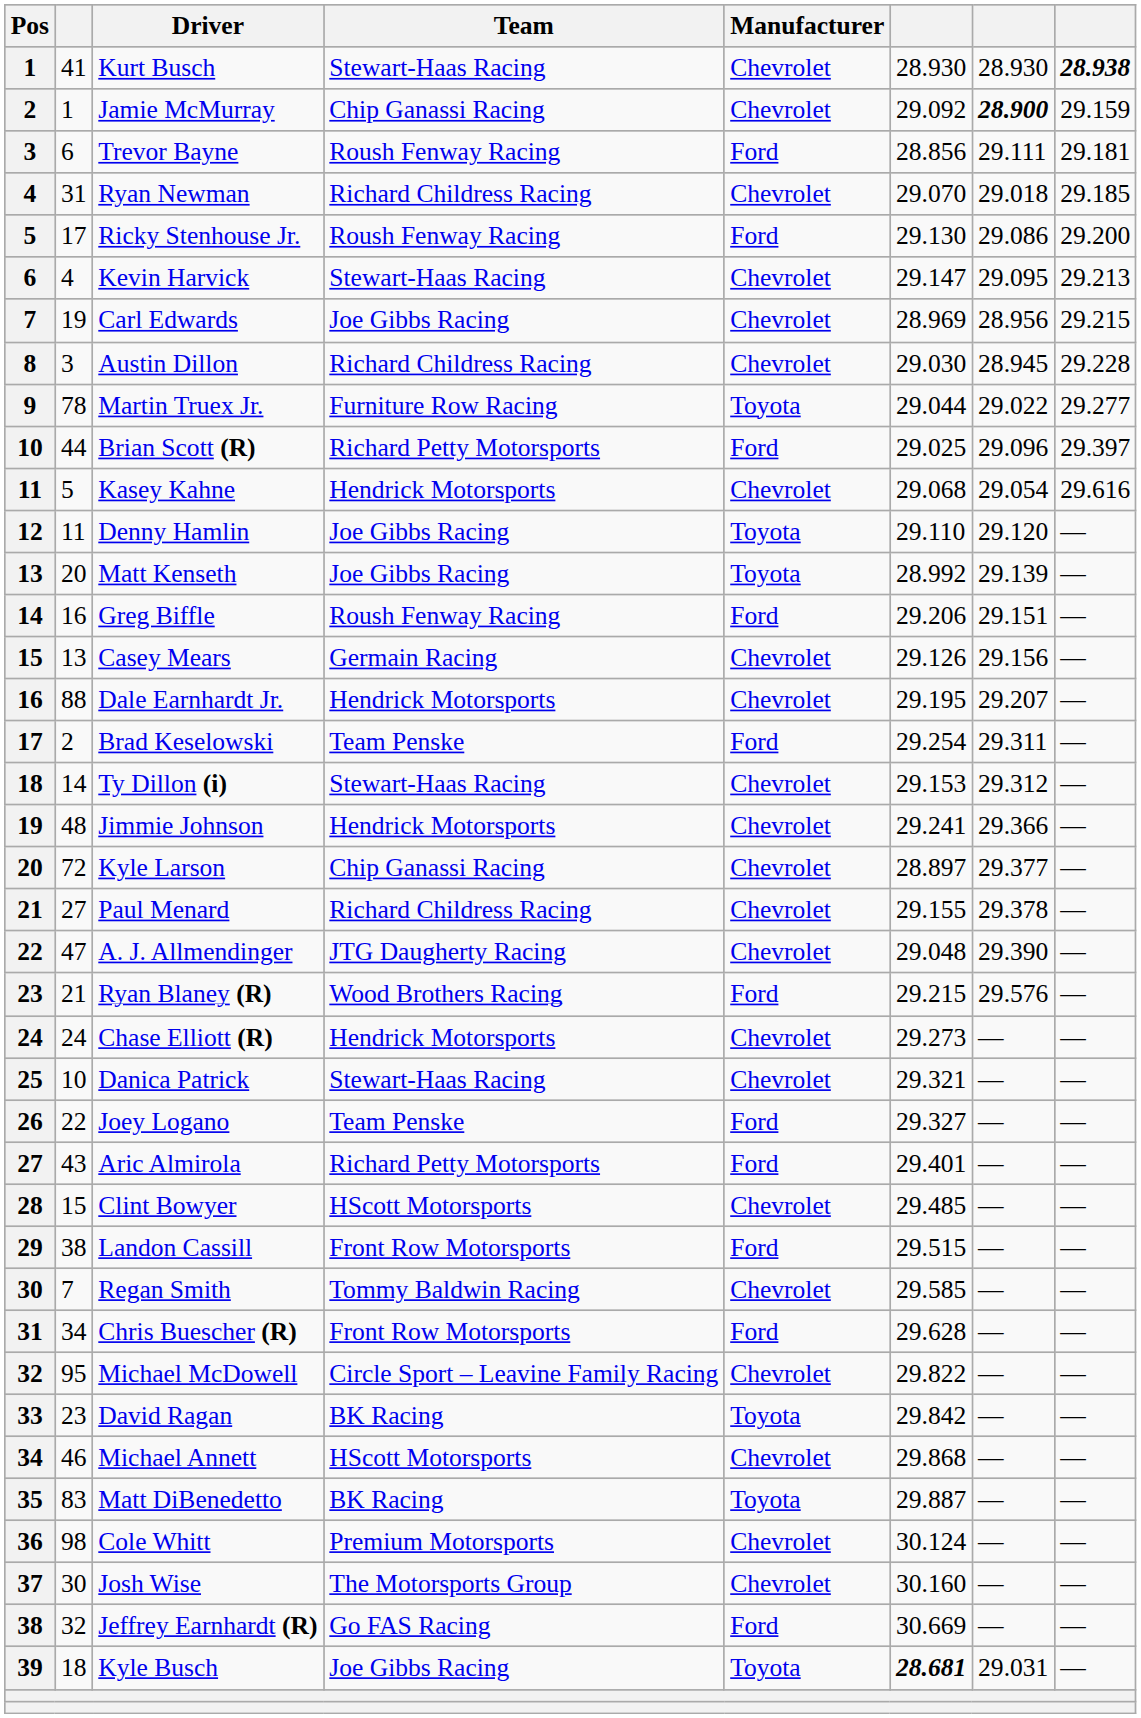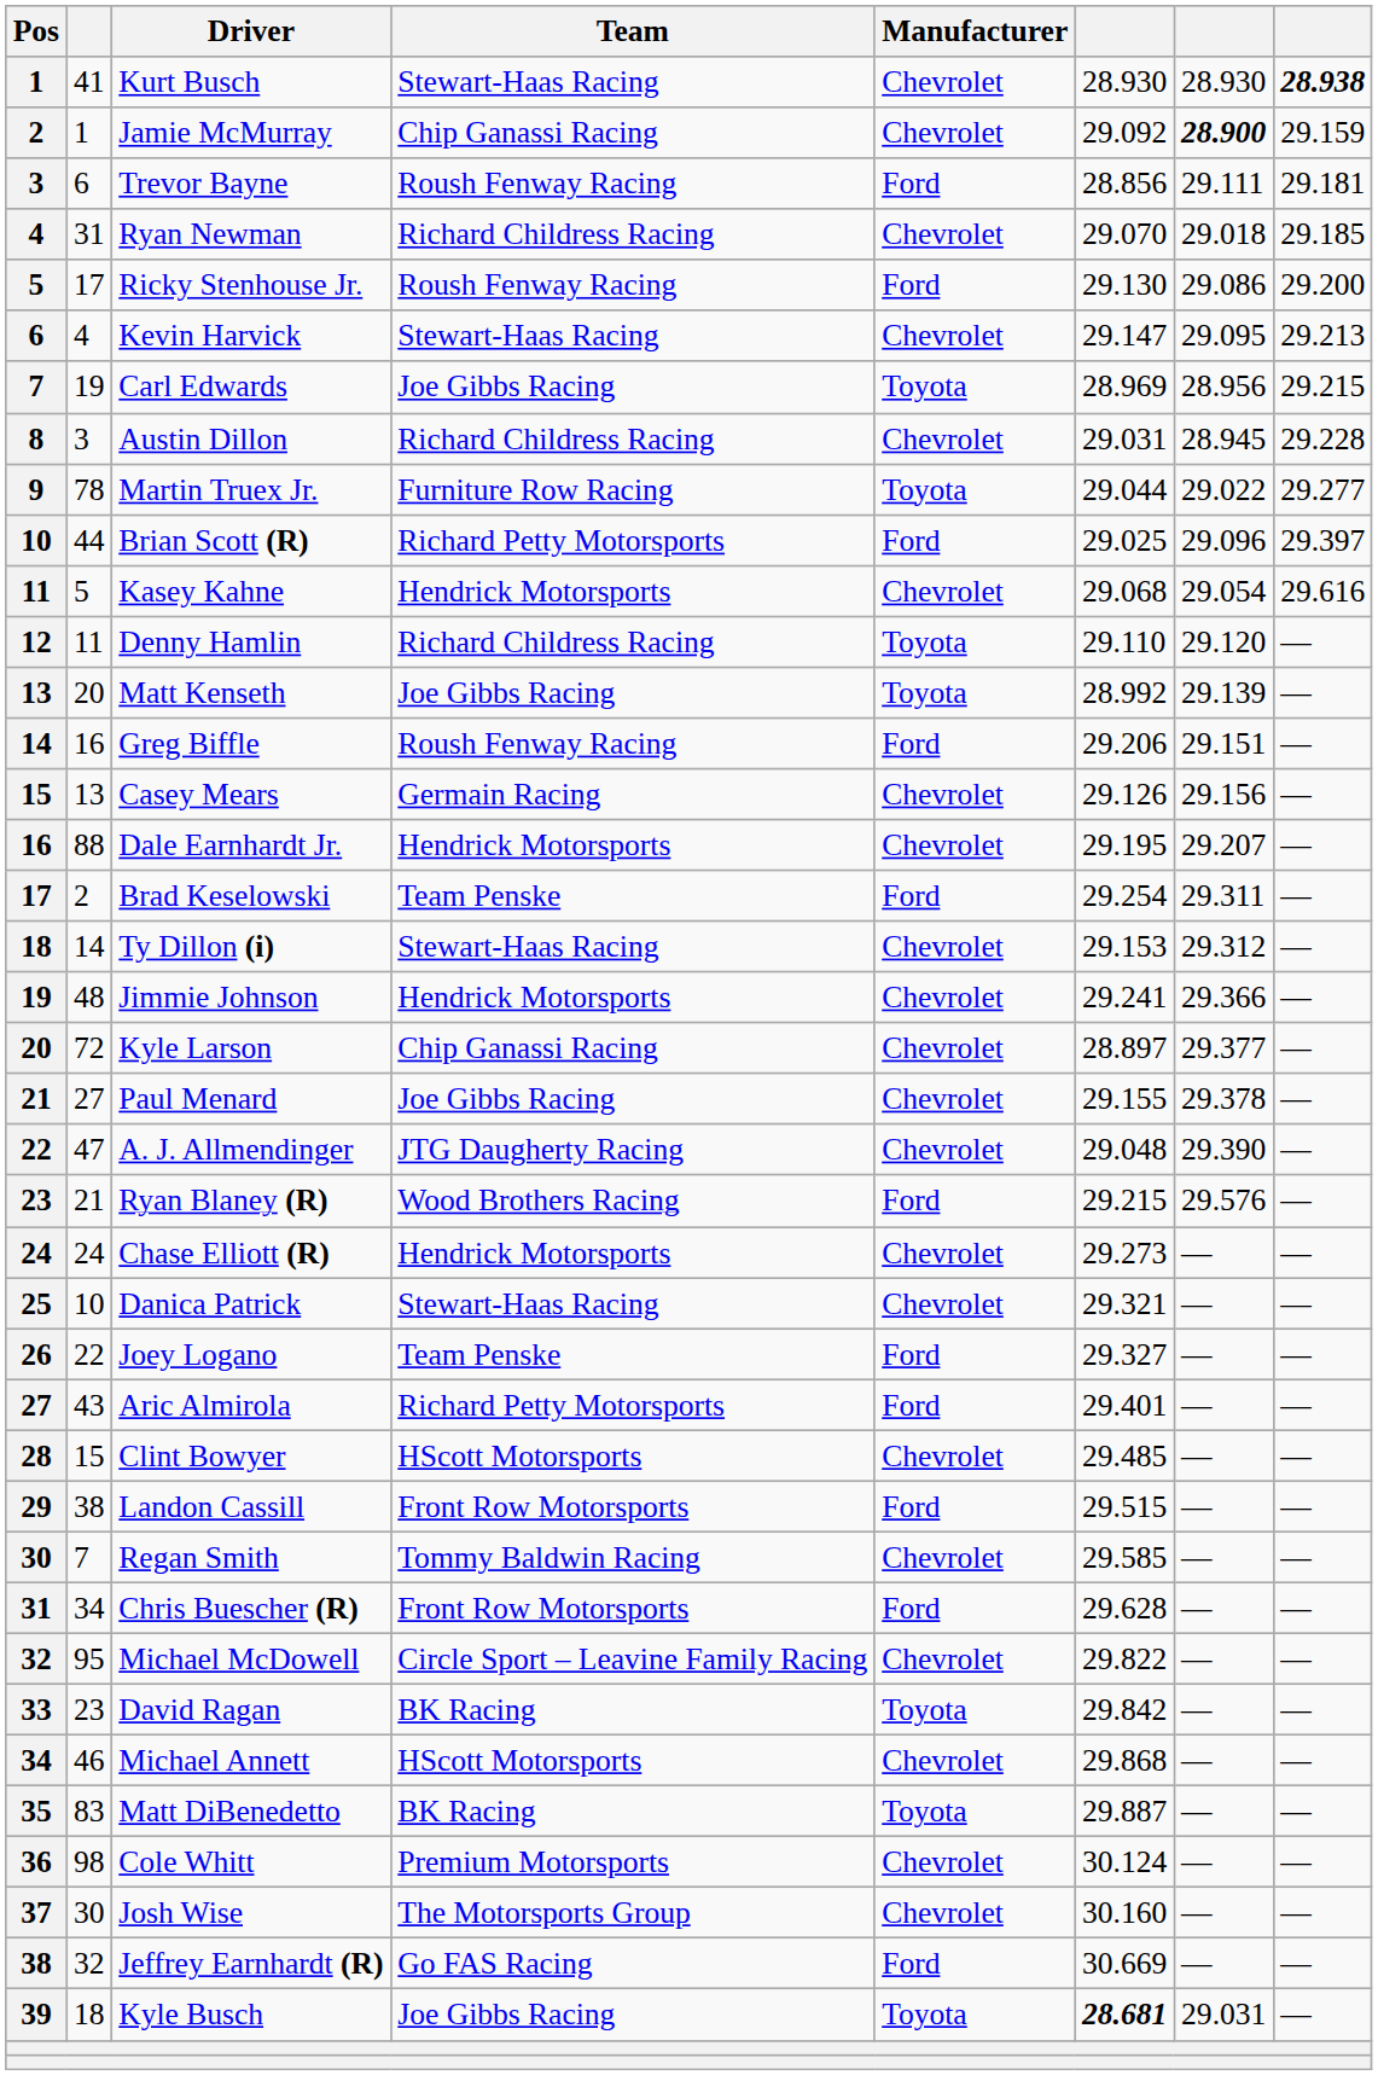 <table class="wikitable" style="font-size:95%">
 <tr>
 <th>Pos</th>
 <th></th>
 <th>Driver</th>
 <th>Team</th>
 <th>Manufacturer</th>
 <th></th>
 <th></th>
 <th></th>
 </tr>
 <tr>
 <th>1</th>
 <td>41</td>
 <td><a href='#'>Kurt Busch</a></td>
 <td><a href='#'>Stewart-Haas Racing</a></td>
 <td><a href='#'>Chevrolet</a></td>
 <td>28.930</td>
 <td>28.930</td>
 <td><strong><em>28.938</em></strong></td>
 </tr>
 <tr>
 <th>2</th>
 <td>1</td>
 <td><a href='#'>Jamie McMurray</a></td>
 <td><a href='#'>Chip Ganassi Racing</a></td>
 <td><a href='#'>Chevrolet</a></td>
 <td>29.092</td>
 <td><strong><em>28.900</em></strong></td>
 <td>29.159</td>
 </tr>
 <tr>
 <th>3</th>
 <td>6</td>
 <td><a href='#'>Trevor Bayne</a></td>
 <td><a href='#'>Roush Fenway Racing</a></td>
 <td><a href='#'>Ford</a></td>
 <td>28.856</td>
 <td>29.111</td>
 <td>29.181</td>
 </tr>
 <tr>
 <th>4</th>
 <td>31</td>
 <td><a href='#'>Ryan Newman</a></td>
 <td><a href='#'>Richard Childress Racing</a></td>
 <td><a href='#'>Chevrolet</a></td>
 <td>29.070</td>
 <td>29.018</td>
 <td>29.185</td>
 </tr>
 <tr>
 <th>5</th>
 <td>17</td>
 <td><a href='#'>Ricky Stenhouse Jr.</a></td>
 <td><a href='#'>Roush Fenway Racing</a></td>
 <td><a href='#'>Ford</a></td>
 <td>29.130</td>
 <td>29.086</td>
 <td>29.200</td>
 </tr>
 <tr>
 <th>6</th>
 <td>4</td>
 <td><a href='#'>Kevin Harvick</a></td>
 <td><a href='#'>Stewart-Haas Racing</a></td>
 <td><a href='#'>Chevrolet</a></td>
 <td>29.147</td>
 <td>29.095</td>
 <td>29.213</td>
 </tr>
 <tr>
 <th>7</th>
 <td>19</td>
 <td><a href='#'>Carl Edwards</a></td>
 <td><a href='#'>Joe Gibbs Racing</a></td>
-<td><a href='#'>Chevrolet</a></td>
+<td><a href='#'>Toyota</a></td>
 <td>28.969</td>
 <td>28.956</td>
 <td>29.215</td>
 </tr>
 <tr>
 <th>8</th>
 <td>3</td>
 <td><a href='#'>Austin Dillon</a></td>
 <td><a href='#'>Richard Childress Racing</a></td>
 <td><a href='#'>Chevrolet</a></td>
-<td>29.030</td>
+<td>29.031</td>
 <td>28.945</td>
 <td>29.228</td>
 </tr>
 <tr>
 <th>9</th>
 <td>78</td>
 <td><a href='#'>Martin Truex Jr.</a></td>
 <td><a href='#'>Furniture Row Racing</a></td>
 <td><a href='#'>Toyota</a></td>
 <td>29.044</td>
 <td>29.022</td>
 <td>29.277</td>
 </tr>
 <tr>
 <th>10</th>
 <td>44</td>
 <td><a href='#'>Brian Scott</a> <strong>(R)</strong></td>
 <td><a href='#'>Richard Petty Motorsports</a></td>
 <td><a href='#'>Ford</a></td>
 <td>29.025</td>
 <td>29.096</td>
 <td>29.397</td>
 </tr>
 <tr>
 <th>11</th>
 <td>5</td>
 <td><a href='#'>Kasey Kahne</a></td>
 <td><a href='#'>Hendrick Motorsports</a></td>
 <td><a href='#'>Chevrolet</a></td>
 <td>29.068</td>
 <td>29.054</td>
 <td>29.616</td>
 </tr>
 <tr>
 <th>12</th>
 <td>11</td>
 <td><a href='#'>Denny Hamlin</a></td>
-<td><a href='#'>Joe Gibbs Racing</a></td>
+<td><a href='#'>Richard Childress Racing</a></td>
 <td><a href='#'>Toyota</a></td>
 <td>29.110</td>
 <td>29.120</td>
 <td>—</td>
 </tr>
 <tr>
 <th>13</th>
 <td>20</td>
 <td><a href='#'>Matt Kenseth</a></td>
 <td><a href='#'>Joe Gibbs Racing</a></td>
 <td><a href='#'>Toyota</a></td>
 <td>28.992</td>
 <td>29.139</td>
 <td>—</td>
 </tr>
 <tr>
 <th>14</th>
 <td>16</td>
 <td><a href='#'>Greg Biffle</a></td>
 <td><a href='#'>Roush Fenway Racing</a></td>
 <td><a href='#'>Ford</a></td>
 <td>29.206</td>
 <td>29.151</td>
 <td>—</td>
 </tr>
 <tr>
 <th>15</th>
 <td>13</td>
 <td><a href='#'>Casey Mears</a></td>
 <td><a href='#'>Germain Racing</a></td>
 <td><a href='#'>Chevrolet</a></td>
 <td>29.126</td>
 <td>29.156</td>
 <td>—</td>
 </tr>
 <tr>
 <th>16</th>
 <td>88</td>
 <td><a href='#'>Dale Earnhardt Jr.</a></td>
 <td><a href='#'>Hendrick Motorsports</a></td>
 <td><a href='#'>Chevrolet</a></td>
 <td>29.195</td>
 <td>29.207</td>
 <td>—</td>
 </tr>
 <tr>
 <th>17</th>
 <td>2</td>
 <td><a href='#'>Brad Keselowski</a></td>
 <td><a href='#'>Team Penske</a></td>
 <td><a href='#'>Ford</a></td>
 <td>29.254</td>
 <td>29.311</td>
 <td>—</td>
 </tr>
 <tr>
 <th>18</th>
 <td>14</td>
 <td><a href='#'>Ty Dillon</a> <strong>(i)</strong></td>
 <td><a href='#'>Stewart-Haas Racing</a></td>
 <td><a href='#'>Chevrolet</a></td>
 <td>29.153</td>
 <td>29.312</td>
 <td>—</td>
 </tr>
 <tr>
 <th>19</th>
 <td>48</td>
 <td><a href='#'>Jimmie Johnson</a></td>
 <td><a href='#'>Hendrick Motorsports</a></td>
 <td><a href='#'>Chevrolet</a></td>
 <td>29.241</td>
 <td>29.366</td>
 <td>—</td>
 </tr>
 <tr>
 <th>20</th>
 <td>72</td>
 <td><a href='#'>Kyle Larson</a></td>
 <td><a href='#'>Chip Ganassi Racing</a></td>
 <td><a href='#'>Chevrolet</a></td>
 <td>28.897</td>
 <td>29.377</td>
 <td>—</td>
 </tr>
 <tr>
 <th>21</th>
 <td>27</td>
 <td><a href='#'>Paul Menard</a></td>
-<td><a href='#'>Richard Childress Racing</a></td>
+<td><a href='#'>Joe Gibbs Racing</a></td>
 <td><a href='#'>Chevrolet</a></td>
 <td>29.155</td>
 <td>29.378</td>
 <td>—</td>
 </tr>
 <tr>
 <th>22</th>
 <td>47</td>
 <td><a href='#'>A. J. Allmendinger</a></td>
 <td><a href='#'>JTG Daugherty Racing</a></td>
 <td><a href='#'>Chevrolet</a></td>
 <td>29.048</td>
 <td>29.390</td>
 <td>—</td>
 </tr>
 <tr>
 <th>23</th>
 <td>21</td>
 <td><a href='#'>Ryan Blaney</a> <strong>(R)</strong></td>
 <td><a href='#'>Wood Brothers Racing</a></td>
 <td><a href='#'>Ford</a></td>
 <td>29.215</td>
 <td>29.576</td>
 <td>—</td>
 </tr>
 <tr>
 <th>24</th>
 <td>24</td>
 <td><a href='#'>Chase Elliott</a> <strong>(R)</strong></td>
 <td><a href='#'>Hendrick Motorsports</a></td>
 <td><a href='#'>Chevrolet</a></td>
 <td>29.273</td>
 <td>—</td>
 <td>—</td>
 </tr>
 <tr>
 <th>25</th>
 <td>10</td>
 <td><a href='#'>Danica Patrick</a></td>
 <td><a href='#'>Stewart-Haas Racing</a></td>
 <td><a href='#'>Chevrolet</a></td>
 <td>29.321</td>
 <td>—</td>
 <td>—</td>
 </tr>
 <tr>
 <th>26</th>
 <td>22</td>
 <td><a href='#'>Joey Logano</a></td>
 <td><a href='#'>Team Penske</a></td>
 <td><a href='#'>Ford</a></td>
 <td>29.327</td>
 <td>—</td>
 <td>—</td>
 </tr>
 <tr>
 <th>27</th>
 <td>43</td>
 <td><a href='#'>Aric Almirola</a></td>
 <td><a href='#'>Richard Petty Motorsports</a></td>
 <td><a href='#'>Ford</a></td>
 <td>29.401</td>
 <td>—</td>
 <td>—</td>
 </tr>
 <tr>
 <th>28</th>
 <td>15</td>
 <td><a href='#'>Clint Bowyer</a></td>
 <td><a href='#'>HScott Motorsports</a></td>
 <td><a href='#'>Chevrolet</a></td>
 <td>29.485</td>
 <td>—</td>
 <td>—</td>
 </tr>
 <tr>
 <th>29</th>
 <td>38</td>
 <td><a href='#'>Landon Cassill</a></td>
 <td><a href='#'>Front Row Motorsports</a></td>
 <td><a href='#'>Ford</a></td>
 <td>29.515</td>
 <td>—</td>
 <td>—</td>
 </tr>
 <tr>
 <th>30</th>
 <td>7</td>
 <td><a href='#'>Regan Smith</a></td>
 <td><a href='#'>Tommy Baldwin Racing</a></td>
 <td><a href='#'>Chevrolet</a></td>
 <td>29.585</td>
 <td>—</td>
 <td>—</td>
 </tr>
 <tr>
 <th>31</th>
 <td>34</td>
 <td><a href='#'>Chris Buescher</a> <strong>(R)</strong></td>
 <td><a href='#'>Front Row Motorsports</a></td>
 <td><a href='#'>Ford</a></td>
 <td>29.628</td>
 <td>—</td>
 <td>—</td>
 </tr>
 <tr>
 <th>32</th>
 <td>95</td>
 <td><a href='#'>Michael McDowell</a></td>
 <td><a href='#'>Circle Sport – Leavine Family Racing</a></td>
 <td><a href='#'>Chevrolet</a></td>
 <td>29.822</td>
 <td>—</td>
 <td>—</td>
 </tr>
 <tr>
 <th>33</th>
 <td>23</td>
 <td><a href='#'>David Ragan</a></td>
 <td><a href='#'>BK Racing</a></td>
 <td><a href='#'>Toyota</a></td>
 <td>29.842</td>
 <td>—</td>
 <td>—</td>
 </tr>
 <tr>
 <th>34</th>
 <td>46</td>
 <td><a href='#'>Michael Annett</a></td>
 <td><a href='#'>HScott Motorsports</a></td>
 <td><a href='#'>Chevrolet</a></td>
 <td>29.868</td>
 <td>—</td>
 <td>—</td>
 </tr>
 <tr>
 <th>35</th>
 <td>83</td>
 <td><a href='#'>Matt DiBenedetto</a></td>
 <td><a href='#'>BK Racing</a></td>
 <td><a href='#'>Toyota</a></td>
 <td>29.887</td>
 <td>—</td>
 <td>—</td>
 </tr>
 <tr>
 <th>36</th>
 <td>98</td>
 <td><a href='#'>Cole Whitt</a></td>
 <td><a href='#'>Premium Motorsports</a></td>
 <td><a href='#'>Chevrolet</a></td>
 <td>30.124</td>
 <td>—</td>
 <td>—</td>
 </tr>
 <tr>
 <th>37</th>
 <td>30</td>
 <td><a href='#'>Josh Wise</a></td>
 <td><a href='#'>The Motorsports Group</a></td>
 <td><a href='#'>Chevrolet</a></td>
 <td>30.160</td>
 <td>—</td>
 <td>—</td>
 </tr>
 <tr>
 <th>38</th>
 <td>32</td>
 <td><a href='#'>Jeffrey Earnhardt</a> <strong>(R)</strong></td>
 <td><a href='#'>Go FAS Racing</a></td>
 <td><a href='#'>Ford</a></td>
 <td>30.669</td>
 <td>—</td>
 <td>—</td>
 </tr>
 <tr>
 <th>39</th>
 <td>18</td>
 <td><a href='#'>Kyle Busch</a></td>
 <td><a href='#'>Joe Gibbs Racing</a></td>
 <td><a href='#'>Toyota</a></td>
 <td><strong><em>28.681</em></strong></td>
 <td>29.031</td>
 <td>—</td>
 </tr>
 <tr>
 <th colspan="8"></th>
 </tr>
 <tr>
 <th colspan="8"></th>
 </tr>
 </table>
